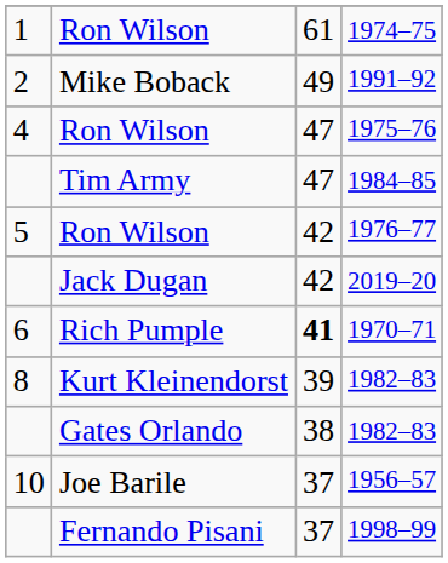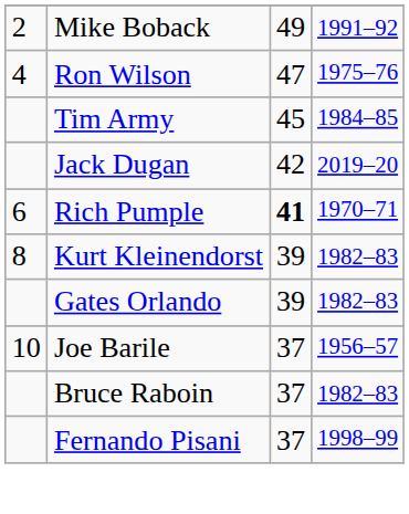 <table class="wikitable">
 <tr>
-</tr>
-<tr>
-<td>1</td>
-<td><a href='#'>Ron Wilson</a></td>
-<td>61</td>
-<td style="font-size:80%;"><a href='#'>1974–75</a></td>
 </tr>
 <tr>
 <td>2</td>
 <td>Mike Boback</td>
 <td>49</td>
 <td style="font-size:80%;"><a href='#'>1991–92</a></td>
 </tr>
 <tr>
 <td>4</td>
 <td><a href='#'>Ron Wilson</a></td>
 <td>47</td>
 <td style="font-size:80%;"><a href='#'>1975–76</a></td>
 </tr>
 <tr>
 <td></td>
 <td><a href='#'>Tim Army</a></td>
-<td>47</td>
+<td>45</td>
 <td style="font-size:80%;"><a href='#'>1984–85</a></td>
-</tr>
-<tr>
-<td>5</td>
-<td><a href='#'>Ron Wilson</a></td>
-<td>42</td>
-<td style="font-size:80%;"><a href='#'>1976–77</a></td>
 </tr>
 <tr>
 <td></td>
 <td><a href='#'>Jack Dugan</a></td>
 <td>42</td>
 <td style="font-size:80%;"><a href='#'>2019–20</a></td>
 </tr>
 <tr>
 <td>6</td>
 <td><a href='#'>Rich Pumple</a></td>
 <td><strong>41</strong></td>
 <td style="font-size:80%;"><a href='#'>1970–71</a></td>
 </tr>
 <tr>
 <td>8</td>
 <td><a href='#'>Kurt Kleinendorst</a></td>
 <td>39</td>
 <td style="font-size:80%;"><a href='#'>1982–83</a></td>
 </tr>
 <tr>
 <td></td>
 <td><a href='#'>Gates Orlando</a></td>
-<td>38</td>
+<td>39</td>
 <td style="font-size:80%;"><a href='#'>1982–83</a></td>
 </tr>
 <tr>
 <td>10</td>
 <td>Joe Barile</td>
 <td>37</td>
 <td style="font-size:80%;"><a href='#'>1956–57</a></td>
 </tr>
 <tr>
 <td></td>
+<td>Bruce Raboin</td>
+<td>37</td>
+<td style="font-size:80%;"><a href='#'>1982–83</a></td>
+</tr>
+<tr>
+<td></td>
 <td><a href='#'>Fernando Pisani</a></td>
 <td>37</td>
 <td style="font-size:80%;"><a href='#'>1998–99</a></td>
 </tr>
 </table>
